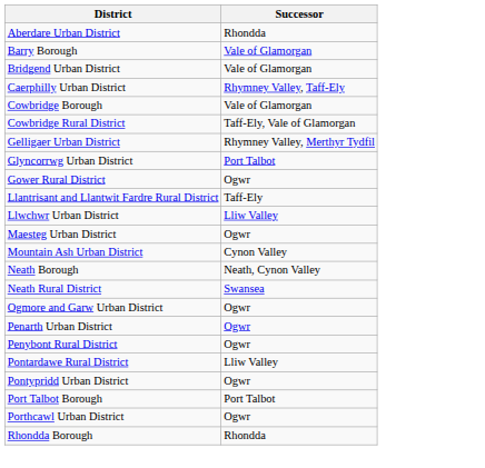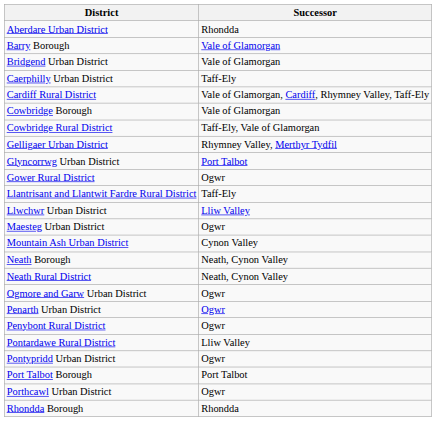 <table class="wikitable">
 <tr>
 <th>District</th>
 <th>Successor</th>
 </tr>
 <tr>
 <td><a href='#'>Aberdare Urban District</a></td>
 <td>Rhondda</td>
 </tr>
 <tr>
 <td><a href='#'>Barry</a> Borough</td>
 <td><a href='#'>Vale of Glamorgan</a></td>
 </tr>
 <tr>
 <td><a href='#'>Bridgend</a> Urban District</td>
 <td>Vale of Glamorgan</td>
 </tr>
 <tr>
 <td><a href='#'>Caerphilly</a> Urban District</td>
-<td><a href='#'>Rhymney Valley</a>, <a href='#'>Taff-Ely</a></td>
+<td>Taff-Ely</td>
+</tr>
+<tr>
+<td><a href='#'>Cardiff Rural District</a></td>
+<td>Vale of Glamorgan, <a href='#'>Cardiff</a>, Rhymney Valley, Taff-Ely</td>
 </tr>
 <tr>
 <td><a href='#'>Cowbridge</a> Borough</td>
 <td>Vale of Glamorgan</td>
 </tr>
 <tr>
 <td><a href='#'>Cowbridge Rural District</a></td>
 <td>Taff-Ely, Vale of Glamorgan</td>
 </tr>
 <tr>
 <td><a href='#'>Gelligaer Urban District</a></td>
 <td>Rhymney Valley, <a href='#'>Merthyr Tydfil</a></td>
 </tr>
 <tr>
 <td><a href='#'>Glyncorrwg</a> Urban District</td>
 <td><a href='#'>Port Talbot</a></td>
 </tr>
 <tr>
 <td><a href='#'>Gower Rural District</a></td>
 <td>Ogwr</td>
 </tr>
 <tr>
 <td><a href='#'>Llantrisant and Llantwit Fardre Rural District</a></td>
 <td>Taff-Ely</td>
 </tr>
 <tr>
 <td><a href='#'>Llwchwr</a> Urban District</td>
 <td><a href='#'>Lliw Valley</a></td>
 </tr>
 <tr>
 <td><a href='#'>Maesteg</a> Urban District</td>
 <td>Ogwr</td>
 </tr>
 <tr>
 <td><a href='#'>Mountain Ash Urban District</a></td>
 <td>Cynon Valley</td>
 </tr>
 <tr>
 <td><a href='#'>Neath</a> Borough</td>
 <td>Neath, Cynon Valley</td>
 </tr>
 <tr>
 <td><a href='#'>Neath Rural District</a></td>
-<td><a href='#'>Swansea</a></td>
+<td>Neath, Cynon Valley</td>
 </tr>
 <tr>
 <td><a href='#'>Ogmore and Garw</a> Urban District</td>
 <td>Ogwr</td>
 </tr>
 <tr>
 <td><a href='#'>Penarth</a> Urban District</td>
 <td><a href='#'>Ogwr</a></td>
 </tr>
 <tr>
 <td><a href='#'>Penybont Rural District</a></td>
 <td>Ogwr</td>
 </tr>
 <tr>
 <td><a href='#'>Pontardawe Rural District</a></td>
 <td>Lliw Valley</td>
 </tr>
 <tr>
 <td><a href='#'>Pontypridd</a> Urban District</td>
 <td>Ogwr</td>
 </tr>
 <tr>
 <td><a href='#'>Port Talbot</a> Borough</td>
 <td>Port Talbot</td>
 </tr>
 <tr>
 <td><a href='#'>Porthcawl</a> Urban District</td>
 <td>Ogwr</td>
 </tr>
 <tr>
 <td><a href='#'>Rhondda</a> Borough</td>
 <td>Rhondda</td>
 </tr>
 </table>
